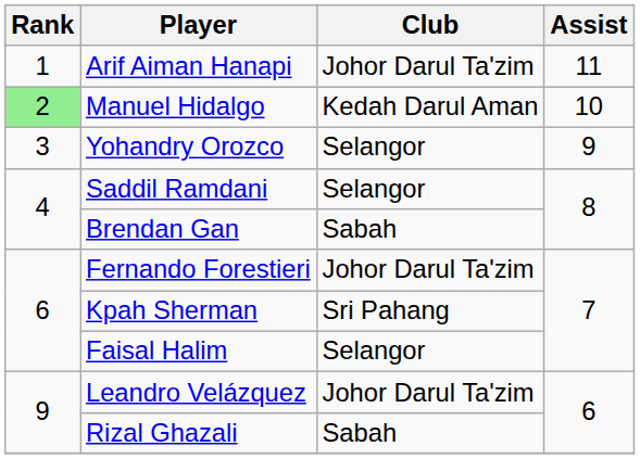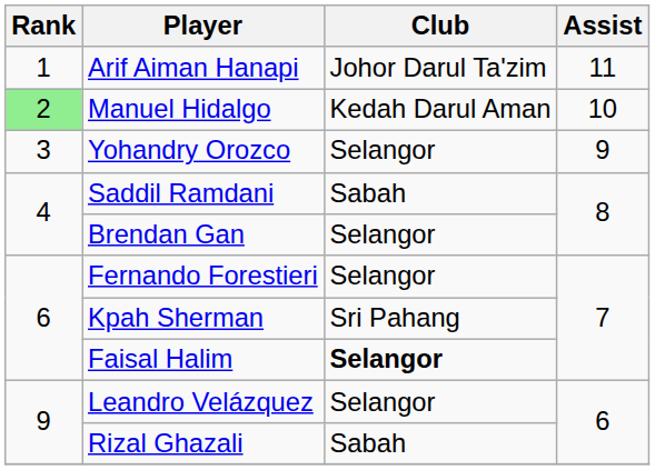 <table class="wikitable" style="text-align:center">
 <tr>
 <th>Rank</th>
 <th>Player</th>
 <th>Club</th>
 <th>Assist</th>
 </tr>
 <tr>
 <td>1</td>
 <td style="text-align:left;"> <a href='#'>Arif Aiman Hanapi</a></td>
 <td style="text-align:left;">Johor Darul Ta'zim</td>
 <td>11</td>
 </tr>
 <tr>
 <td style="background: lightgreen;">2</td>
 <td style="text-align:left;"> <a href='#'>Manuel Hidalgo</a></td>
 <td style="text-align:left;">Kedah Darul Aman</td>
 <td>10</td>
 </tr>
 <tr>
 <td>3</td>
 <td style="text-align:left;"> <a href='#'>Yohandry Orozco</a></td>
 <td style="text-align:left;">Selangor</td>
 <td>9</td>
 </tr>
 <tr>
 <td rowspan=2>4</td>
 <td style="text-align:left;"> <a href='#'>Saddil Ramdani</a></td>
-<td style="text-align:left;">Selangor</td>
+<td style="text-align:left;">Sabah</td>
 <td rowspan=2>8</td>
 </tr>
 <tr>
 <td style="text-align:left;"> <a href='#'>Brendan Gan</a></td>
-<td style="text-align:left;">Sabah</td>
+<td style="text-align:left;">Selangor</td>
 </tr>
 <tr>
 <td rowspan=3>6</td>
 <td style="text-align:left;"> <a href='#'>Fernando Forestieri</a></td>
-<td style="text-align:left;">Johor Darul Ta'zim</td>
+<td style="text-align:left;">Selangor</td>
 <td rowspan=3>7</td>
 </tr>
 <tr>
 <td style="text-align:left;"> <a href='#'>Kpah Sherman</a></td>
 <td style="text-align:left;">Sri Pahang</td>
 </tr>
 <tr>
 <td style="text-align:left;"> <a href='#'>Faisal Halim</a></td>
-<td style="text-align:left;">Selangor</td>
+<td style="text-align:left;"><strong>Selangor</strong></td>
 </tr>
 <tr>
 <td rowspan=2>9</td>
 <td style="text-align:left;"> <a href='#'>Leandro Velázquez</a></td>
-<td style="text-align:left;">Johor Darul Ta'zim</td>
+<td style="text-align:left;">Selangor</td>
 <td rowspan=2>6</td>
 </tr>
 <tr>
 <td style="text-align:left;"> <a href='#'>Rizal Ghazali</a></td>
 <td style="text-align:left;">Sabah</td>
 </tr>
 <tr>
 </tr>
 </table>
